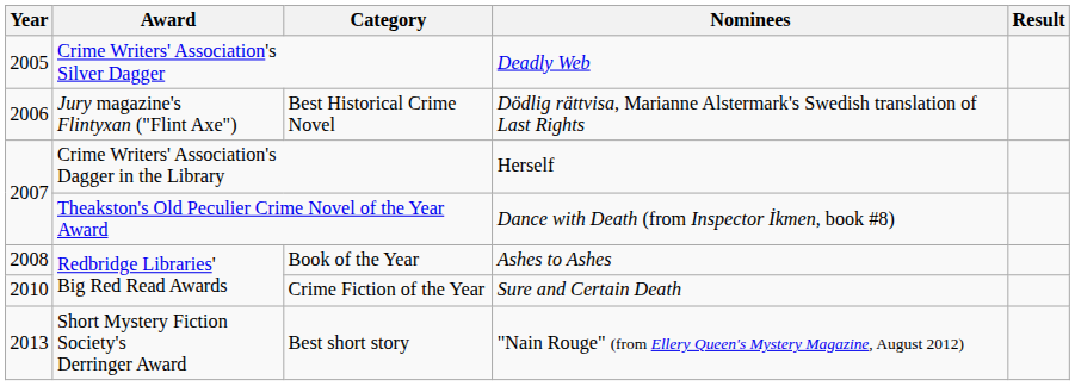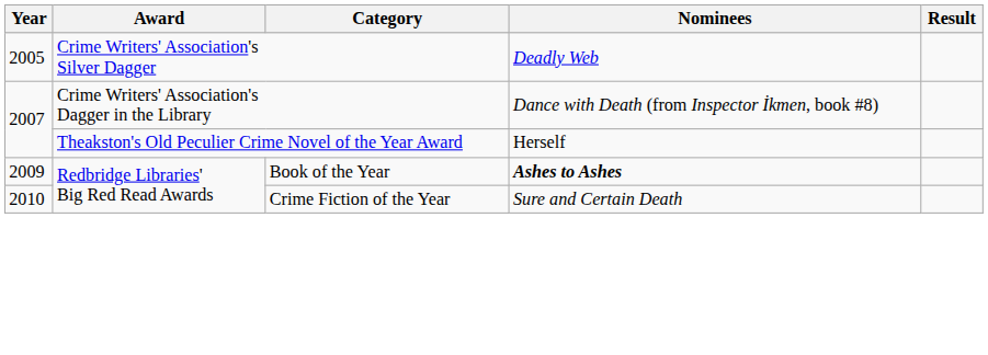 <table class="wikitable sortable" style="width:100%">
 <tr style="background:#ccc; text-align:center;">
 <th>Year</th>
 <th>Award</th>
 <th>Category</th>
 <th>Nominees</th>
 <th>Result</th>
 </tr>
 <tr>
 <td>2005</td>
 <td colspan="2"><a href='#'>Crime Writers' Association</a>'s <br><a href='#'>Silver Dagger</a></td>
 <td><em><a href='#'>Deadly Web</a></em> </td>
 <td></td>
 </tr>
 <tr>
-<td>2006</td>
-<td><em>Jury</em> magazine's <br><em>Flintyxan</em> ("Flint Axe")</td>
-<td>Best Historical Crime Novel</td>
-<td><em>Dödlig rättvisa</em>, Marianne Alstermark's Swedish translation of <em>Last Rights</em> </td>
+<td rowspan="2">2007</td>
+<td colspan="2">Crime Writers' Association's <br>Dagger in the Library</td>
+<td><em>Dance with Death</em> (from <em>Inspector İkmen</em>, book #8)</td>
 <td></td>
 </tr>
 <tr>
-<td rowspan="2">2007</td>
-<td colspan="2">Crime Writers' Association's <br>Dagger in the Library</td>
+<td colspan="2"><a href='#'>Theakston's Old Peculier Crime Novel of the Year Award</a></td>
 <td>Herself</td>
 <td></td>
 </tr>
 <tr>
-<td colspan="2"><a href='#'>Theakston's Old Peculier Crime Novel of the Year Award</a></td>
-<td><em>Dance with Death</em> (from <em>Inspector İkmen</em>, book #8)</td>
-<td></td>
-</tr>
-<tr>
-<td>2008</td>
+<td>2009</td>
 <td rowspan="2"><a href='#'>Redbridge Libraries</a>' <br>Big Red Read Awards</td>
 <td>Book of the Year</td>
-<td><em>Ashes to Ashes</em> </td>
+<td><strong><em>Ashes to Ashes</em> </strong></td>
 <td></td>
 </tr>
 <tr>
 <td>2010</td>
 <td>Crime Fiction of the Year</td>
 <td><em>Sure and Certain Death</em> </td>
 <td></td>
 </tr>
-<tr>
-<td>2013</td>
-<td>Short Mystery Fiction Society's <br>Derringer Award</td>
-<td>Best short story</td>
-<td>"Nain Rouge" <small>(from <em><a href='#'>Ellery Queen's Mystery Magazine</a></em>, August 2012)</small></td>
-<td></td>
-</tr>
 </table>
